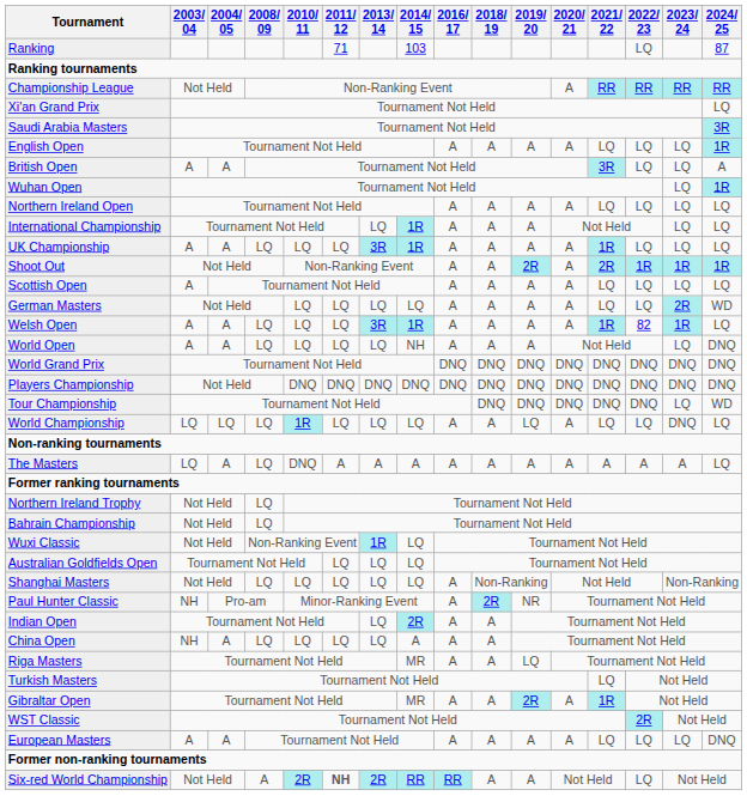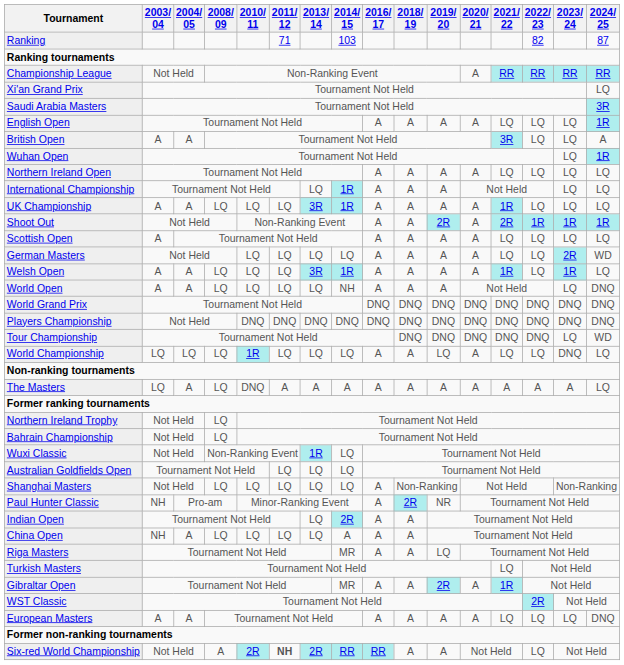 <table class="wikitable" style="font-size:85%;">
 <tr>
 <th>Tournament</th>
 <th><a href='#'>2003/<br>04</a></th>
 <th><a href='#'>2004/<br>05</a></th>
 <th><a href='#'>2008/<br>09</a></th>
 <th><a href='#'>2010/<br>11</a></th>
 <th><a href='#'>2011/<br>12</a></th>
 <th><a href='#'>2013/<br>14</a></th>
 <th><a href='#'>2014/<br>15</a></th>
 <th><a href='#'>2016/<br>17</a></th>
 <th><a href='#'>2018/<br>19</a></th>
 <th><a href='#'>2019/<br>20</a></th>
 <th><a href='#'>2020/<br>21</a></th>
 <th><a href='#'>2021/<br>22</a></th>
 <th><a href='#'>2022/<br>23</a></th>
 <th><a href='#'>2023/<br>24</a></th>
 <th><a href='#'>2024/<br>25</a></th>
 </tr>
 <tr>
 <td style="background:#EFEFEF;"><a href='#'>Ranking</a></td>
 <td align="center"></td>
 <td align="center"></td>
 <td align="center"></td>
 <td align="center"></td>
 <td align="center"><a href='#'>71</a></td>
 <td align="center"></td>
 <td align="center"><a href='#'>103</a></td>
 <td align="center"></td>
 <td align="center"></td>
 <td align="center"></td>
 <td align="center"></td>
 <td align="center"></td>
-<td align="center" style="color:#555555;">LQ</td>
+<td align="center"><a href='#'>82</a></td>
 <td align="center"></td>
 <td align="center"><a href='#'>87</a></td>
 </tr>
 <tr>
 <td colspan="20"><strong>Ranking tournaments</strong></td>
 </tr>
 <tr>
 <td style="background:#EFEFEF;"><a href='#'>Championship League</a></td>
 <td align="center" colspan="2" style="color:#555555;">Not Held</td>
 <td align="center" colspan="8" style="color:#555555;">Non-Ranking Event</td>
 <td align="center" style="color:#555555;">A</td>
 <td align="center" style="background:#afeeee;"><a href='#'>RR</a></td>
 <td align="center" style="background:#afeeee;"><a href='#'>RR</a></td>
 <td align="center" style="background:#afeeee;"><a href='#'>RR</a></td>
 <td align="center" style="background:#afeeee;"><a href='#'>RR</a></td>
 </tr>
 <tr>
 <td style="background:#EFEFEF;"><a href='#'>Xi'an Grand Prix</a></td>
 <td align="center" colspan="14" style="color:#555555;">Tournament Not Held</td>
 <td align="center" style="color:#555555;">LQ</td>
 </tr>
 <tr>
 <td style="background:#EFEFEF;"><a href='#'>Saudi Arabia Masters</a></td>
 <td align="center" colspan="14" style="color:#555555;">Tournament Not Held</td>
 <td align="center" style="background:#afeeee;"><a href='#'>3R</a></td>
 </tr>
 <tr>
 <td style="background:#EFEFEF;"><a href='#'>English Open</a></td>
 <td align="center" colspan="7" style="color:#555555;">Tournament Not Held</td>
 <td align="center" style="color:#555555;">A</td>
 <td align="center" style="color:#555555;">A</td>
 <td align="center" style="color:#555555;">A</td>
 <td align="center" style="color:#555555;">A</td>
 <td align="center" style="color:#555555;">LQ</td>
 <td align="center" style="color:#555555;">LQ</td>
 <td align="center" style="color:#555555;">LQ</td>
 <td align="center" style="background:#afeeee;"><a href='#'>1R</a></td>
 </tr>
 <tr>
 <td style="background:#EFEFEF;"><a href='#'>British Open</a></td>
 <td align="center" style="color:#555555;">A</td>
 <td align="center" style="color:#555555;">A</td>
 <td align="center" colspan="9" style="color:#555555;">Tournament Not Held</td>
 <td align="center" style="background:#afeeee;"><a href='#'>3R</a></td>
 <td align="center" style="color:#555555;">LQ</td>
 <td align="center" style="color:#555555;">LQ</td>
 <td align="center" style="color:#555555;">A</td>
 </tr>
 <tr>
 <td style="background:#EFEFEF;"><a href='#'>Wuhan Open</a></td>
 <td align="center" colspan="13" style="color:#555555;">Tournament Not Held</td>
 <td align="center" style="color:#555555;">LQ</td>
 <td align="center" style="background:#afeeee;"><a href='#'>1R</a></td>
 </tr>
 <tr>
 <td style="background:#EFEFEF;"><a href='#'>Northern Ireland Open</a></td>
 <td align="center" colspan="7" style="color:#555555;">Tournament Not Held</td>
 <td align="center" style="color:#555555;">A</td>
 <td align="center" style="color:#555555;">A</td>
 <td align="center" style="color:#555555;">A</td>
 <td align="center" style="color:#555555;">A</td>
 <td align="center" style="color:#555555;">LQ</td>
 <td align="center" style="color:#555555;">LQ</td>
 <td align="center" style="color:#555555;">LQ</td>
 <td align="center" style="color:#555555;">LQ</td>
 </tr>
 <tr>
 <td style="background:#EFEFEF;"><a href='#'>International Championship</a></td>
 <td align="center" colspan="5" style="color:#555555;">Tournament Not Held</td>
 <td align="center" style="color:#555555;">LQ</td>
 <td align="center" style="background:#afeeee;"><a href='#'>1R</a></td>
 <td align="center" style="color:#555555;">A</td>
 <td align="center" style="color:#555555;">A</td>
 <td align="center" style="color:#555555;">A</td>
 <td align="center" colspan="3" style="color:#555555;">Not Held</td>
 <td align="center" style="color:#555555;">LQ</td>
 <td align="center" style="color:#555555;">LQ</td>
 </tr>
 <tr>
 <td style="background:#EFEFEF;"><a href='#'>UK Championship</a></td>
 <td align="center" style="color:#555555;">A</td>
 <td align="center" style="color:#555555;">A</td>
 <td align="center" style="color:#555555;">LQ</td>
 <td align="center" style="color:#555555;">LQ</td>
 <td align="center" style="color:#555555;">LQ</td>
 <td align="center" style="background:#afeeee;"><a href='#'>3R</a></td>
 <td align="center" style="background:#afeeee;"><a href='#'>1R</a></td>
 <td align="center" style="color:#555555;">A</td>
 <td align="center" style="color:#555555;">A</td>
 <td align="center" style="color:#555555;">A</td>
 <td align="center" style="color:#555555;">A</td>
 <td align="center" style="background:#afeeee;"><a href='#'>1R</a></td>
 <td align="center" style="color:#555555;">LQ</td>
 <td align="center" style="color:#555555;">LQ</td>
 <td align="center" style="color:#555555;">LQ</td>
 </tr>
 <tr>
 <td style="background:#EFEFEF;"><a href='#'>Shoot Out</a></td>
 <td align="center" colspan="3" style="color:#555555;">Not Held</td>
 <td align="center" colspan="4" style="color:#555555;">Non-Ranking Event</td>
 <td align="center" style="color:#555555;">A</td>
 <td align="center" style="color:#555555;">A</td>
 <td align="center" style="background:#afeeee;"><a href='#'>2R</a></td>
 <td align="center" style="color:#555555;">A</td>
 <td align="center" style="background:#afeeee;"><a href='#'>2R</a></td>
 <td align="center" style="background:#afeeee;"><a href='#'>1R</a></td>
 <td align="center" style="background:#afeeee;"><a href='#'>1R</a></td>
 <td align="center" style="background:#afeeee;"><a href='#'>1R</a></td>
 </tr>
 <tr>
 <td style="background:#EFEFEF;"><a href='#'>Scottish Open</a></td>
 <td align="center" style="color:#555555;">A</td>
 <td align="center" colspan="6" style="color:#555555;">Tournament Not Held</td>
 <td align="center" style="color:#555555;">A</td>
 <td align="center" style="color:#555555;">A</td>
 <td align="center" style="color:#555555;">A</td>
 <td align="center" style="color:#555555;">A</td>
 <td align="center" style="color:#555555;">LQ</td>
 <td align="center" style="color:#555555;">LQ</td>
 <td align="center" style="color:#555555;">LQ</td>
 <td align="center" style="color:#555555;">LQ</td>
 </tr>
 <tr>
 <td style="background:#EFEFEF;"><a href='#'>German Masters</a></td>
 <td align="center" colspan="3" style="color:#555555;">Not Held</td>
 <td align="center" style="color:#555555;">LQ</td>
 <td align="center" style="color:#555555;">LQ</td>
 <td align="center" style="color:#555555;">LQ</td>
 <td align="center" style="color:#555555;">LQ</td>
 <td align="center" style="color:#555555;">A</td>
 <td align="center" style="color:#555555;">A</td>
 <td align="center" style="color:#555555;">A</td>
 <td align="center" style="color:#555555;">A</td>
 <td align="center" style="color:#555555;">LQ</td>
 <td align="center" style="color:#555555;">LQ</td>
 <td align="center" style="background:#afeeee;"><a href='#'>2R</a></td>
 <td align="center" style="color:#555555;">WD</td>
 </tr>
 <tr>
 <td style="background:#EFEFEF;"><a href='#'>Welsh Open</a></td>
 <td align="center" style="color:#555555;">A</td>
 <td align="center" style="color:#555555;">A</td>
 <td align="center" style="color:#555555;">LQ</td>
 <td align="center" style="color:#555555;">LQ</td>
 <td align="center" style="color:#555555;">LQ</td>
 <td align="center" style="background:#afeeee;"><a href='#'>3R</a></td>
 <td align="center" style="background:#afeeee;"><a href='#'>1R</a></td>
 <td align="center" style="color:#555555;">A</td>
 <td align="center" style="color:#555555;">A</td>
 <td align="center" style="color:#555555;">A</td>
 <td align="center" style="color:#555555;">A</td>
 <td align="center" style="background:#afeeee;"><a href='#'>1R</a></td>
-<td align="center"><a href='#'>82</a></td>
+<td align="center" style="color:#555555;">LQ</td>
 <td align="center" style="background:#afeeee;"><a href='#'>1R</a></td>
 <td align="center" style="color:#555555;">LQ</td>
 </tr>
 <tr>
 <td style="background:#EFEFEF;"><a href='#'>World Open</a></td>
 <td align="center" style="color:#555555;">A</td>
 <td align="center" style="color:#555555;">A</td>
 <td align="center" style="color:#555555;">LQ</td>
 <td align="center" style="color:#555555;">LQ</td>
 <td align="center" style="color:#555555;">LQ</td>
 <td align="center" style="color:#555555;">LQ</td>
 <td align="center" style="color:#555555;">NH</td>
 <td align="center" style="color:#555555;">A</td>
 <td align="center" style="color:#555555;">A</td>
 <td align="center" style="color:#555555;">A</td>
 <td align="center" colspan="3" style="color:#555555;">Not Held</td>
 <td align="center" style="color:#555555;">LQ</td>
 <td align="center" style="color:#555555;">DNQ</td>
 </tr>
 <tr>
 <td style="background:#EFEFEF;"><a href='#'>World Grand Prix</a></td>
 <td align="center" colspan="7" style="color:#555555;">Tournament Not Held</td>
 <td align="center" style="color:#555555;">DNQ</td>
 <td align="center" style="color:#555555;">DNQ</td>
 <td align="center" style="color:#555555;">DNQ</td>
 <td align="center" style="color:#555555;">DNQ</td>
 <td align="center" style="color:#555555;">DNQ</td>
 <td align="center" style="color:#555555;">DNQ</td>
 <td align="center" style="color:#555555;">DNQ</td>
 <td align="center" style="color:#555555;">DNQ</td>
 </tr>
 <tr>
 <td style="background:#EFEFEF;"><a href='#'>Players Championship</a></td>
 <td align="center" colspan="3" style="color:#555555;">Not Held</td>
 <td align="center" style="color:#555555;">DNQ</td>
 <td align="center" style="color:#555555;">DNQ</td>
 <td align="center" style="color:#555555;">DNQ</td>
 <td align="center" style="color:#555555;">DNQ</td>
 <td align="center" style="color:#555555;">DNQ</td>
 <td align="center" style="color:#555555;">DNQ</td>
 <td align="center" style="color:#555555;">DNQ</td>
 <td align="center" style="color:#555555;">DNQ</td>
 <td align="center" style="color:#555555;">DNQ</td>
 <td align="center" style="color:#555555;">DNQ</td>
 <td align="center" style="color:#555555;">DNQ</td>
 <td align="center" style="color:#555555;">DNQ</td>
 </tr>
 <tr>
 <td style="background:#EFEFEF;"><a href='#'>Tour Championship</a></td>
 <td align="center" colspan="8" style="color:#555555;">Tournament Not Held</td>
 <td align="center" style="color:#555555;">DNQ</td>
 <td align="center" style="color:#555555;">DNQ</td>
 <td align="center" style="color:#555555;">DNQ</td>
 <td align="center" style="color:#555555;">DNQ</td>
 <td align="center" style="color:#555555;">DNQ</td>
 <td align="center" style="color:#555555;">LQ</td>
 <td align="center" style="color:#555555;">WD</td>
 </tr>
 <tr>
 <td style="background:#EFEFEF;"><a href='#'>World Championship</a></td>
 <td align="center" style="color:#555555;">LQ</td>
 <td align="center" style="color:#555555;">LQ</td>
 <td align="center" style="color:#555555;">LQ</td>
 <td align="center" style="background:#afeeee;"><a href='#'>1R</a></td>
 <td align="center" style="color:#555555;">LQ</td>
 <td align="center" style="color:#555555;">LQ</td>
 <td align="center" style="color:#555555;">LQ</td>
 <td align="center" style="color:#555555;">A</td>
 <td align="center" style="color:#555555;">A</td>
 <td align="center" style="color:#555555;">LQ</td>
 <td align="center" style="color:#555555;">A</td>
 <td align="center" style="color:#555555;">LQ</td>
 <td align="center" style="color:#555555;">LQ</td>
 <td align="center" style="color:#555555;">DNQ</td>
 <td align="center" style="color:#555555;">LQ</td>
 </tr>
 <tr>
 <td colspan="20"><strong>Non-ranking tournaments</strong></td>
 </tr>
 <tr>
 <td style="background:#EFEFEF;"><a href='#'>The Masters</a></td>
 <td align="center" style="color:#555555;">LQ</td>
 <td align="center" style="color:#555555;">A</td>
 <td align="center" style="color:#555555;">LQ</td>
 <td align="center" style="color:#555555;">DNQ</td>
 <td align="center" style="color:#555555;">A</td>
 <td align="center" style="color:#555555;">A</td>
 <td align="center" style="color:#555555;">A</td>
 <td align="center" style="color:#555555;">A</td>
 <td align="center" style="color:#555555;">A</td>
 <td align="center" style="color:#555555;">A</td>
 <td align="center" style="color:#555555;">A</td>
 <td align="center" style="color:#555555;">A</td>
 <td align="center" style="color:#555555;">A</td>
 <td align="center" style="color:#555555;">A</td>
 <td align="center" style="color:#555555;">LQ</td>
 </tr>
 <tr>
 <td colspan="20"><strong>Former ranking tournaments</strong></td>
 </tr>
 <tr>
 <td style="background:#EFEFEF;"><a href='#'>Northern Ireland Trophy</a></td>
 <td align="center" colspan="2" style="color:#555555;">Not Held</td>
 <td align="center" style="color:#555555;">LQ</td>
 <td align="center" colspan="30" style="color:#555555;">Tournament Not Held</td>
 </tr>
 <tr>
 <td style="background:#EFEFEF;"><a href='#'>Bahrain Championship</a></td>
 <td align="center" colspan="2" style="color:#555555;">Not Held</td>
 <td align="center" style="color:#555555;">LQ</td>
 <td align="center" colspan="30" style="color:#555555;">Tournament Not Held</td>
 </tr>
 <tr>
 <td style="background:#EFEFEF;"><a href='#'>Wuxi Classic</a></td>
 <td align="center" colspan="2" style="color:#555555;">Not Held</td>
 <td align="center" colspan="3" style="color:#555555;">Non-Ranking Event</td>
 <td align="center" style="background:#afeeee;"><a href='#'>1R</a></td>
 <td align="center" style="color:#555555;">LQ</td>
 <td align="center" colspan="20" style="color:#555555;">Tournament Not Held</td>
 </tr>
 <tr>
 <td style="background:#EFEFEF;"><a href='#'>Australian Goldfields Open</a></td>
 <td align="center" colspan="4" style="color:#555555;">Tournament Not Held</td>
 <td align="center" style="color:#555555;">LQ</td>
 <td align="center" style="color:#555555;">LQ</td>
 <td align="center" style="color:#555555;">LQ</td>
 <td align="center" colspan="20" style="color:#555555;">Tournament Not Held</td>
 </tr>
 <tr>
 <td style="background:#EFEFEF;"><a href='#'>Shanghai Masters</a></td>
 <td align="center" colspan="2" style="color:#555555;">Not Held</td>
 <td align="center" style="color:#555555;">LQ</td>
 <td align="center" style="color:#555555;">LQ</td>
 <td align="center" style="color:#555555;">LQ</td>
 <td align="center" style="color:#555555;">LQ</td>
 <td align="center" style="color:#555555;">LQ</td>
 <td align="center" style="color:#555555;">A</td>
 <td align="center" colspan="2" style="color:#555555;">Non-Ranking</td>
 <td align="center" colspan="3" style="color:#555555;">Not Held</td>
 <td align="center" colspan="2" style="color:#555555;">Non-Ranking</td>
 </tr>
 <tr>
 <td style="background:#EFEFEF;"><a href='#'>Paul Hunter Classic</a></td>
 <td align="center" style="color:#555555;">NH</td>
 <td align="center" colspan="2" style="color:#555555;">Pro-am</td>
 <td align="center" colspan="4" style="color:#555555;">Minor-Ranking Event</td>
 <td align="center" style="color:#555555;">A</td>
 <td align="center" style="background:#afeeee;"><a href='#'>2R</a></td>
 <td align="center" style="color:#555555;">NR</td>
 <td align="center" colspan="20" style="color:#555555;">Tournament Not Held</td>
 </tr>
 <tr>
 <td style="background:#EFEFEF;"><a href='#'>Indian Open</a></td>
 <td align="center" colspan="5" style="color:#555555;">Tournament Not Held</td>
 <td align="center" style="color:#555555;">LQ</td>
 <td align="center" style="background:#afeeee;"><a href='#'>2R</a></td>
 <td align="center" style="color:#555555;">A</td>
 <td align="center" style="color:#555555;">A</td>
 <td align="center" colspan="20" style="color:#555555;">Tournament Not Held</td>
 </tr>
 <tr>
 <td style="background:#EFEFEF;"><a href='#'>China Open</a></td>
 <td align="center" style="color:#555555;">NH</td>
 <td align="center" style="color:#555555;">A</td>
 <td align="center" style="color:#555555;">LQ</td>
 <td align="center" style="color:#555555;">LQ</td>
 <td align="center" style="color:#555555;">LQ</td>
 <td align="center" style="color:#555555;">LQ</td>
 <td align="center" style="color:#555555;">A</td>
 <td align="center" style="color:#555555;">A</td>
 <td align="center" style="color:#555555;">A</td>
 <td align="center" colspan="20" style="color:#555555;">Tournament Not Held</td>
 </tr>
 <tr>
 <td style="background:#EFEFEF;"><a href='#'>Riga Masters</a></td>
 <td align="center" colspan="6" style="color:#555555;">Tournament Not Held</td>
 <td align="center" style="color:#555555;">MR</td>
 <td align="center" style="color:#555555;">A</td>
 <td align="center" style="color:#555555;">A</td>
 <td align="center" style="color:#555555;">LQ</td>
 <td align="center" colspan="20" style="color:#555555;">Tournament Not Held</td>
 </tr>
 <tr>
 <td style="background:#EFEFEF;"><a href='#'>Turkish Masters</a></td>
 <td align="center" colspan="11" style="color:#555555;">Tournament Not Held</td>
 <td align="center" style="color:#555555;">LQ</td>
 <td align="center" colspan="3" style="color:#555555;">Not Held</td>
 </tr>
 <tr>
 <td style="background:#EFEFEF;"><a href='#'>Gibraltar Open</a></td>
 <td align="center" colspan="6" style="color:#555555;">Tournament Not Held</td>
 <td align="center" style="color:#555555;">MR</td>
 <td align="center" style="color:#555555;">A</td>
 <td align="center" style="color:#555555;">A</td>
 <td align="center" style="background:#afeeee;"><a href='#'>2R</a></td>
 <td align="center" style="color:#555555;">A</td>
 <td align="center" style="background:#afeeee;"><a href='#'>1R</a></td>
 <td align="center" colspan="3" style="color:#555555;">Not Held</td>
 </tr>
 <tr>
 <td style="background:#EFEFEF;"><a href='#'>WST Classic</a></td>
 <td align="center" colspan="12" style="color:#555555;">Tournament Not Held</td>
 <td align="center" style="background:#afeeee;"><a href='#'>2R</a></td>
 <td align="center" colspan="2" style="color:#555555;">Not Held</td>
 </tr>
 <tr>
 <td style="background:#EFEFEF;"><a href='#'>European Masters</a></td>
 <td align="center" style="color:#555555;">A</td>
 <td align="center" style="color:#555555;">A</td>
 <td align="center" colspan="5" style="color:#555555;">Tournament Not Held</td>
 <td align="center" style="color:#555555;">A</td>
 <td align="center" style="color:#555555;">A</td>
 <td align="center" style="color:#555555;">A</td>
 <td align="center" style="color:#555555;">A</td>
 <td align="center" style="color:#555555;">LQ</td>
 <td align="center" style="color:#555555;">LQ</td>
 <td align="center" style="color:#555555;">LQ</td>
 <td align="center" style="color:#555555;">DNQ</td>
 </tr>
 <tr>
 <td colspan="20"><strong>Former non-ranking tournaments</strong></td>
 </tr>
 <tr>
 <td style="background:#EFEFEF;"><a href='#'>Six-red World Championship</a></td>
 <td align="center" colspan="2" style="color:#555555;">Not Held</td>
 <td align="center" style="color:#555555;">A</td>
 <td align="center" style="background:#afeeee;"><a href='#'>2R</a></td>
 <td align="center" style="color:#555555;"><strong>NH</strong></td>
 <td align="center" style="background:#afeeee;"><a href='#'>2R</a></td>
 <td align="center" style="background:#afeeee;"><a href='#'>RR</a></td>
 <td align="center" style="background:#afeeee;"><a href='#'>RR</a></td>
 <td align="center" style="color:#555555;">A</td>
 <td align="center" style="color:#555555;">A</td>
 <td align="center" colspan="2" style="color:#555555;">Not Held</td>
 <td align="center" style="color:#555555;">LQ</td>
 <td align="center" colspan="2" style="color:#555555;">Not Held</td>
 </tr>
 </table>
